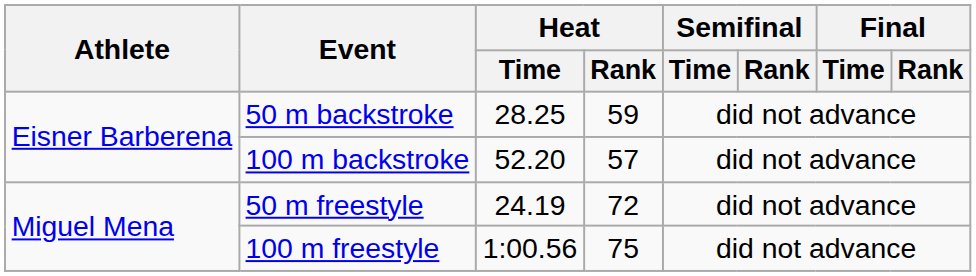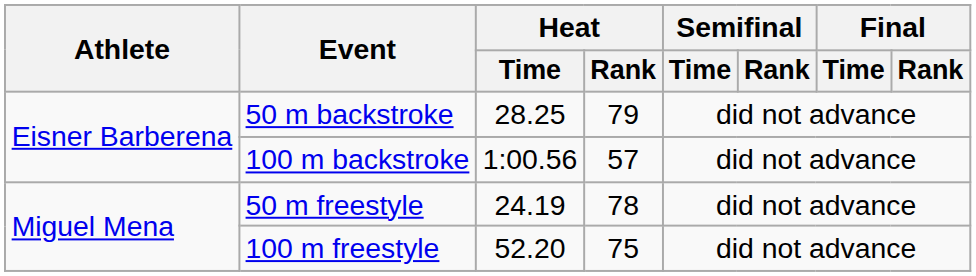 <table class="wikitable" style="text-align:center; font-size:90%">
 <tr>
 <th rowspan="2">Athlete</th>
 <th rowspan="2">Event</th>
 <th colspan="2">Heat</th>
 <th colspan="2">Semifinal</th>
 <th colspan="2">Final</th>
 </tr>
 <tr style="font-size:95%">
 <th>Time</th>
 <th>Rank</th>
 <th>Time</th>
 <th>Rank</th>
 <th>Time</th>
 <th>Rank</th>
 </tr>
 <tr>
 <td align=left rowspan=2><a href='#'>Eisner Barberena</a></td>
 <td align=left><a href='#'>50 m backstroke</a></td>
 <td>28.25</td>
-<td>59</td>
+<td>79</td>
 <td colspan=4>did not advance</td>
 </tr>
 <tr>
 <td align=left><a href='#'>100 m backstroke</a></td>
-<td>52.20</td>
+<td>1:00.56</td>
 <td>57</td>
 <td colspan=4>did not advance</td>
 </tr>
 <tr>
 <td align=left rowspan=2><a href='#'>Miguel Mena</a></td>
 <td align=left><a href='#'>50 m freestyle</a></td>
 <td>24.19</td>
-<td>72</td>
+<td>78</td>
 <td colspan=4>did not advance</td>
 </tr>
 <tr>
 <td align=left><a href='#'>100 m freestyle</a></td>
-<td>1:00.56</td>
+<td>52.20</td>
 <td>75</td>
 <td colspan=4>did not advance</td>
 </tr>
 </table>
